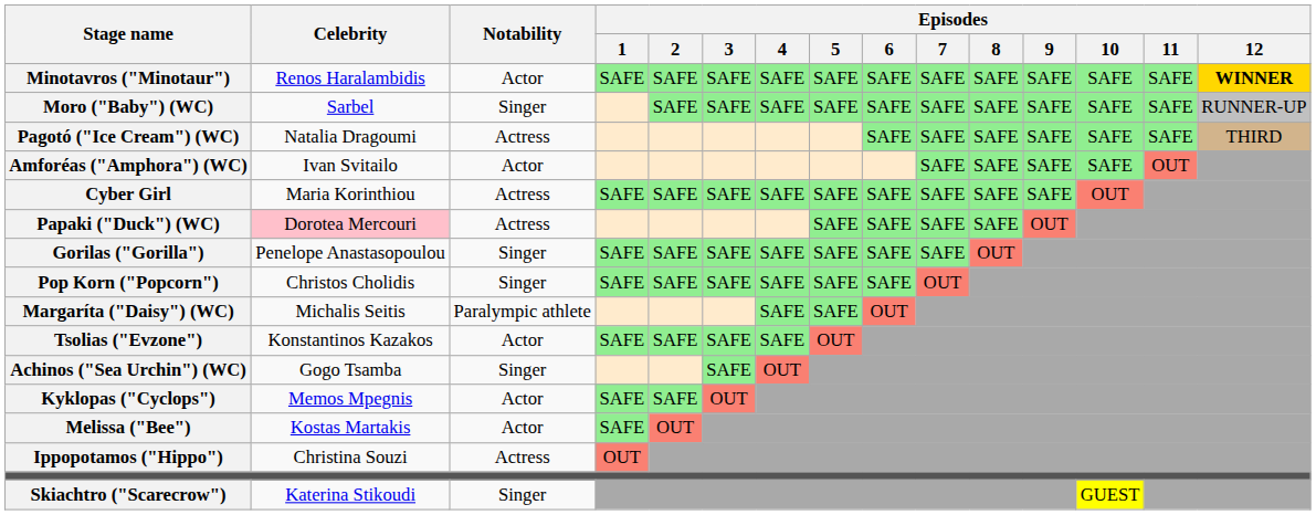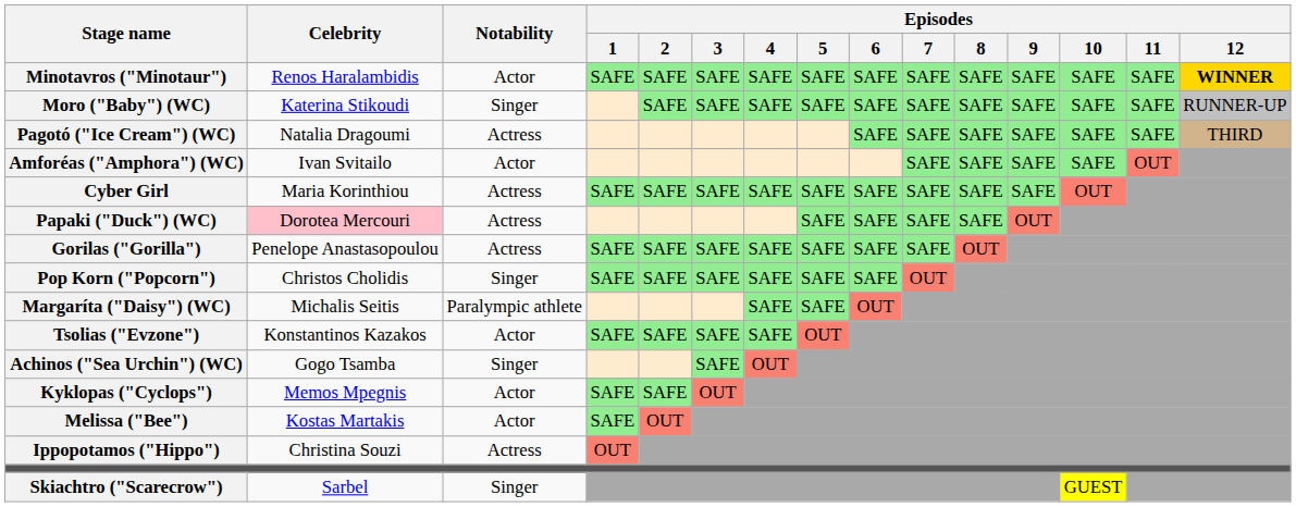 <table class="wikitable" style="text-align:center; ">
 <tr>
 <th rowspan="2">Stage name</th>
 <th rowspan="2">Celebrity</th>
 <th rowspan="2">Notability</th>
 <th colspan="12">Episodes</th>
 </tr>
 <tr>
 <th>1</th>
 <th>2</th>
 <th>3</th>
 <th>4</th>
 <th>5</th>
 <th>6</th>
 <th>7</th>
 <th>8</th>
 <th>9</th>
 <th>10</th>
 <th>11</th>
 <th>12</th>
 </tr>
 <tr>
 <th>Minotavros ("Minotaur")</th>
 <td><a href='#'>Renos Haralambidis</a></td>
 <td>Actor</td>
 <td bgcolor="lightgreen">SAFE</td>
 <td bgcolor="lightgreen">SAFE</td>
 <td bgcolor="lightgreen">SAFE</td>
 <td bgcolor="lightgreen">SAFE</td>
 <td bgcolor="lightgreen">SAFE</td>
 <td bgcolor="lightgreen">SAFE</td>
 <td bgcolor="lightgreen">SAFE</td>
 <td bgcolor="lightgreen">SAFE</td>
 <td bgcolor="lightgreen">SAFE</td>
 <td bgcolor="lightgreen">SAFE</td>
 <td bgcolor="lightgreen">SAFE</td>
 <td bgcolor=gold><strong>WINNER</strong></td>
 </tr>
 <tr>
 <th>Moro ("Baby") (WC)</th>
-<td><a href='#'>Sarbel</a></td>
+<td><a href='#'>Katerina Stikoudi</a></td>
 <td>Singer</td>
 <td bgcolor="#FFEBCD"></td>
 <td bgcolor="lightgreen">SAFE</td>
 <td bgcolor="lightgreen">SAFE</td>
 <td bgcolor="lightgreen">SAFE</td>
 <td bgcolor="lightgreen">SAFE</td>
 <td bgcolor="lightgreen">SAFE</td>
 <td bgcolor="lightgreen">SAFE</td>
 <td bgcolor="lightgreen">SAFE</td>
 <td bgcolor="lightgreen">SAFE</td>
 <td bgcolor="lightgreen">SAFE</td>
 <td bgcolor="lightgreen">SAFE</td>
 <td bgcolor=silver>RUNNER-UP</td>
 </tr>
 <tr>
 <th>Pagotó ("Ice Cream") (WC)</th>
 <td>Natalia Dragoumi</td>
 <td>Actress</td>
 <td bgcolor="#FFEBCD"></td>
 <td bgcolor="#FFEBCD"></td>
 <td bgcolor="#FFEBCD"></td>
 <td bgcolor="#FFEBCD"></td>
 <td bgcolor="#FFEBCD"></td>
 <td bgcolor="lightgreen">SAFE</td>
 <td bgcolor="lightgreen">SAFE</td>
 <td bgcolor="lightgreen">SAFE</td>
 <td bgcolor="lightgreen">SAFE</td>
 <td bgcolor="lightgreen">SAFE</td>
 <td bgcolor="lightgreen">SAFE</td>
 <td bgcolor=tan>THIRD</td>
 </tr>
 <tr>
 <th>Amforéas ("Amphora") (WC)</th>
 <td>Ivan Svitailo</td>
 <td>Actor</td>
 <td bgcolor="#FFEBCD"></td>
 <td bgcolor="#FFEBCD"></td>
 <td bgcolor="#FFEBCD"></td>
 <td bgcolor="#FFEBCD"></td>
 <td bgcolor="#FFEBCD"></td>
 <td bgcolor="#FFEBCD"></td>
 <td bgcolor="lightgreen">SAFE</td>
 <td bgcolor="lightgreen">SAFE</td>
 <td bgcolor="lightgreen">SAFE</td>
 <td bgcolor="lightgreen">SAFE</td>
 <td bgcolor=salmon>OUT</td>
 <td bgcolor="darkgrey"></td>
 </tr>
 <tr>
 <th>Cyber Girl</th>
 <td>Maria Korinthiou</td>
 <td>Actress</td>
 <td bgcolor=lightgreen>SAFE</td>
 <td bgcolor=lightgreen>SAFE</td>
 <td bgcolor=lightgreen>SAFE</td>
 <td bgcolor=lightgreen>SAFE</td>
 <td bgcolor=lightgreen>SAFE</td>
 <td bgcolor=lightgreen>SAFE</td>
 <td bgcolor=lightgreen>SAFE</td>
 <td bgcolor=lightgreen>SAFE</td>
 <td bgcolor=lightgreen>SAFE</td>
 <td bgcolor=salmon>OUT</td>
 <td colspan="2" bgcolor="darkgrey"></td>
 </tr>
 <tr>
 <th>Papaki ("Duck") (WC)</th>
 <td style="background: pink;">Dorotea Mercouri</td>
 <td>Actress</td>
 <td bgcolor="#FFEBCD"></td>
 <td bgcolor="#FFEBCD"></td>
 <td bgcolor="#FFEBCD"></td>
 <td bgcolor="#FFEBCD"></td>
 <td bgcolor="lightgreen">SAFE</td>
 <td bgcolor="lightgreen">SAFE</td>
 <td bgcolor="lightgreen">SAFE</td>
 <td bgcolor="lightgreen">SAFE</td>
 <td bgcolor=salmon>OUT</td>
 <td colspan="3" bgcolor="darkgrey"></td>
 </tr>
 <tr>
 <th>Gorilas ("Gorilla")</th>
 <td>Penelope Anastasopoulou</td>
-<td>Singer</td>
+<td>Actress</td>
 <td bgcolor=lightgreen>SAFE</td>
 <td bgcolor=lightgreen>SAFE</td>
 <td bgcolor=lightgreen>SAFE</td>
 <td bgcolor=lightgreen>SAFE</td>
 <td bgcolor=lightgreen>SAFE</td>
 <td bgcolor=lightgreen>SAFE</td>
 <td bgcolor=lightgreen>SAFE</td>
 <td bgcolor=salmon>OUT</td>
 <td colspan="4" bgcolor="darkgrey"></td>
 </tr>
 <tr>
 <th>Pop Korn ("Popcorn")</th>
 <td>Christos Cholidis</td>
 <td>Singer</td>
 <td bgcolor=lightgreen>SAFE</td>
 <td bgcolor=lightgreen>SAFE</td>
 <td bgcolor=lightgreen>SAFE</td>
 <td bgcolor=lightgreen>SAFE</td>
 <td bgcolor=lightgreen>SAFE</td>
 <td bgcolor=lightgreen>SAFE</td>
 <td bgcolor=salmon>OUT</td>
 <td colspan="5" bgcolor="darkgrey"></td>
 </tr>
 <tr>
 <th>Margaríta ("Daisy") (WC)</th>
 <td>Michalis Seitis</td>
 <td>Paralympic athlete</td>
 <td bgcolor=#FFEBCD></td>
 <td bgcolor=#FFEBCD></td>
 <td bgcolor=#FFEBCD></td>
 <td bgcolor=lightgreen>SAFE</td>
 <td bgcolor=lightgreen>SAFE</td>
 <td bgcolor=salmon>OUT</td>
 <td colspan="6" bgcolor="darkgrey"></td>
 </tr>
 <tr>
 <th>Tsolias ("Evzone")</th>
 <td>Konstantinos Kazakos</td>
 <td>Actor</td>
 <td bgcolor=lightgreen>SAFE</td>
 <td bgcolor=lightgreen>SAFE</td>
 <td bgcolor=lightgreen>SAFE</td>
 <td bgcolor=lightgreen>SAFE</td>
 <td bgcolor=salmon>OUT</td>
 <td colspan="7" bgcolor="darkgrey"></td>
 </tr>
 <tr>
 <th>Achinos ("Sea Urchin") (WC)</th>
 <td>Gogo Tsamba</td>
 <td>Singer</td>
 <td bgcolor=#FFEBCD></td>
 <td bgcolor=#FFEBCD></td>
 <td bgcolor=lightgreen>SAFE</td>
 <td bgcolor=salmon>OUT</td>
 <td colspan="8" bgcolor="darkgrey"></td>
 </tr>
 <tr>
 <th>Kyklopas ("Cyclops")</th>
 <td><a href='#'>Memos Mpegnis</a></td>
 <td>Actor</td>
 <td bgcolor=lightgreen>SAFE</td>
 <td bgcolor=lightgreen>SAFE</td>
 <td bgcolor=salmon>OUT</td>
 <td colspan="9" bgcolor="darkgrey"></td>
 </tr>
 <tr>
 <th>Melissa ("Bee")</th>
 <td><a href='#'>Kostas Martakis</a></td>
 <td>Actor</td>
 <td bgcolor=lightgreen>SAFE</td>
 <td bgcolor=salmon>OUT</td>
 <td colspan="10" bgcolor="darkgrey"></td>
 </tr>
 <tr>
 <th>Ippopotamos ("Hippo")</th>
 <td>Christina Souzi</td>
 <td>Actress</td>
 <td bgcolor=salmon>OUT</td>
 <td colspan="11" bgcolor="darkgrey"></td>
 </tr>
 <tr>
 <td colspan=15 style="background:#555555;"></td>
 </tr>
 <tr>
 <th>Skiachtro ("Scarecrow")</th>
-<td><a href='#'>Katerina Stikoudi</a></td>
+<td><a href='#'>Sarbel</a></td>
 <td>Singer</td>
 <td colspan="9" bgcolor="darkgrey"></td>
 <td bgcolor="yellow">GUEST</td>
 <td colspan="2" bgcolor=darkgray></td>
 </tr>
 </table>
